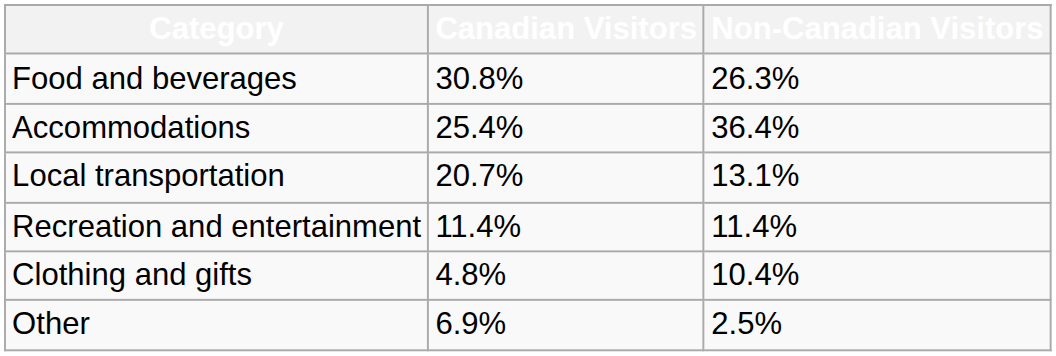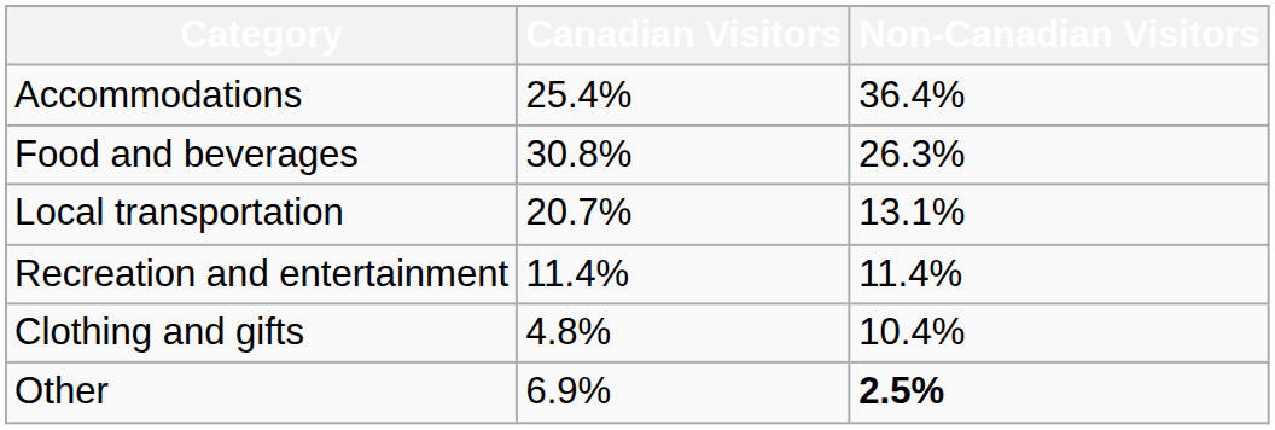 <table class="wikitable">
 <tr>
 </tr>
 <tr style="color:white;">
 <th>Category</th>
 <th>Canadian Visitors</th>
 <th>Non-Canadian Visitors</th>
 </tr>
 <tr>
+<td>Accommodations</td>
+<td>25.4%</td>
+<td>36.4%</td>
+</tr>
+<tr>
 <td>Food and beverages</td>
 <td>30.8%</td>
 <td>26.3%</td>
-</tr>
-<tr>
-<td>Accommodations</td>
-<td>25.4%</td>
-<td>36.4%</td>
 </tr>
 <tr>
 <td>Local transportation</td>
 <td>20.7%</td>
 <td>13.1%</td>
 </tr>
 <tr>
 <td>Recreation and entertainment</td>
 <td>11.4%</td>
 <td>11.4%</td>
 </tr>
 <tr>
 <td>Clothing and gifts</td>
 <td>4.8%</td>
 <td>10.4%</td>
 </tr>
 <tr>
 <td>Other</td>
 <td>6.9%</td>
-<td>2.5%</td>
+<td><strong>2.5%</strong></td>
 </tr>
 </table>
